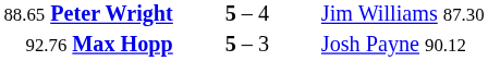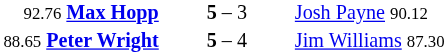 <table style="text-align:center">
 <tr>
 <th width=223></th>
 <th width=100></th>
 <th width=223></th>
 </tr>
 <tr>
+<td align=right><small>92.76</small> <strong><a href='#'>Max Hopp</a></strong> </td>
+<td><strong>5</strong> – 3</td>
+<td align=left> <a href='#'>Josh Payne</a> <small>90.12</small></td>
+</tr>
+<tr>
 <td align=right><small>88.65</small> <strong><a href='#'>Peter Wright</a></strong> </td>
 <td><strong>5</strong> – 4</td>
 <td align=left> <a href='#'>Jim Williams</a> <small>87.30</small></td>
 </tr>
-<tr>
-<td align=right><small>92.76</small> <strong><a href='#'>Max Hopp</a></strong> </td>
-<td><strong>5</strong> – 3</td>
-<td align=left> <a href='#'>Josh Payne</a> <small>90.12</small></td>
-</tr>
 </table>
